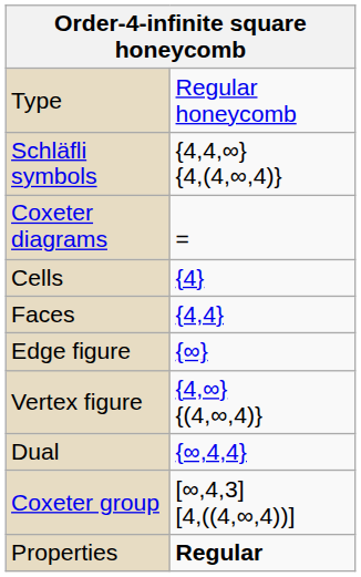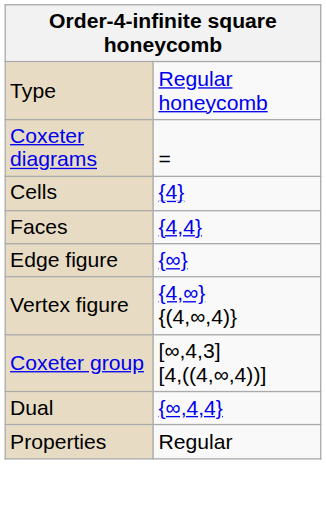 <table class="wikitable" align="right" style="margin-left:10px" width=240>
 <tr>
 <th bgcolor=#e7dcc3 colspan=2>Order-4-infinite square honeycomb</th>
 </tr>
 <tr>
 <td bgcolor=#e7dcc3>Type</td>
 <td><a href='#'>Regular honeycomb</a></td>
-</tr>
-<tr>
-<td bgcolor=#e7dcc3><a href='#'>Schläfli symbols</a></td>
-<td>{4,4,∞}<br>{4,(4,∞,4)}</td>
 </tr>
 <tr>
 <td bgcolor=#e7dcc3><a href='#'>Coxeter diagrams</a></td>
 <td><br> = </td>
 </tr>
 <tr>
 <td bgcolor=#e7dcc3>Cells</td>
 <td><a href='#'>{4}</a></td>
 </tr>
 <tr>
 <td bgcolor=#e7dcc3>Faces</td>
 <td><a href='#'>{4,4}</a> </td>
 </tr>
 <tr>
 <td bgcolor=#e7dcc3>Edge figure</td>
 <td><a href='#'>{∞}</a></td>
 </tr>
 <tr>
 <td bgcolor=#e7dcc3>Vertex figure</td>
 <td><a href='#'>{4,∞}</a> <br>{(4,∞,4)} </td>
 </tr>
 <tr>
+<td bgcolor=#e7dcc3><a href='#'>Coxeter group</a></td>
+<td>[∞,4,3]<br>[4,((4,∞,4))]</td>
+</tr>
+<tr>
 <td bgcolor=#e7dcc3>Dual</td>
 <td><a href='#'>{∞,4,4}</a></td>
 </tr>
 <tr>
-<td bgcolor=#e7dcc3><a href='#'>Coxeter group</a></td>
-<td>[∞,4,3]<br>[4,((4,∞,4))]</td>
-</tr>
-<tr>
 <td bgcolor=#e7dcc3>Properties</td>
-<td><strong>Regular</strong></td>
+<td>Regular</td>
 </tr>
 </table>
